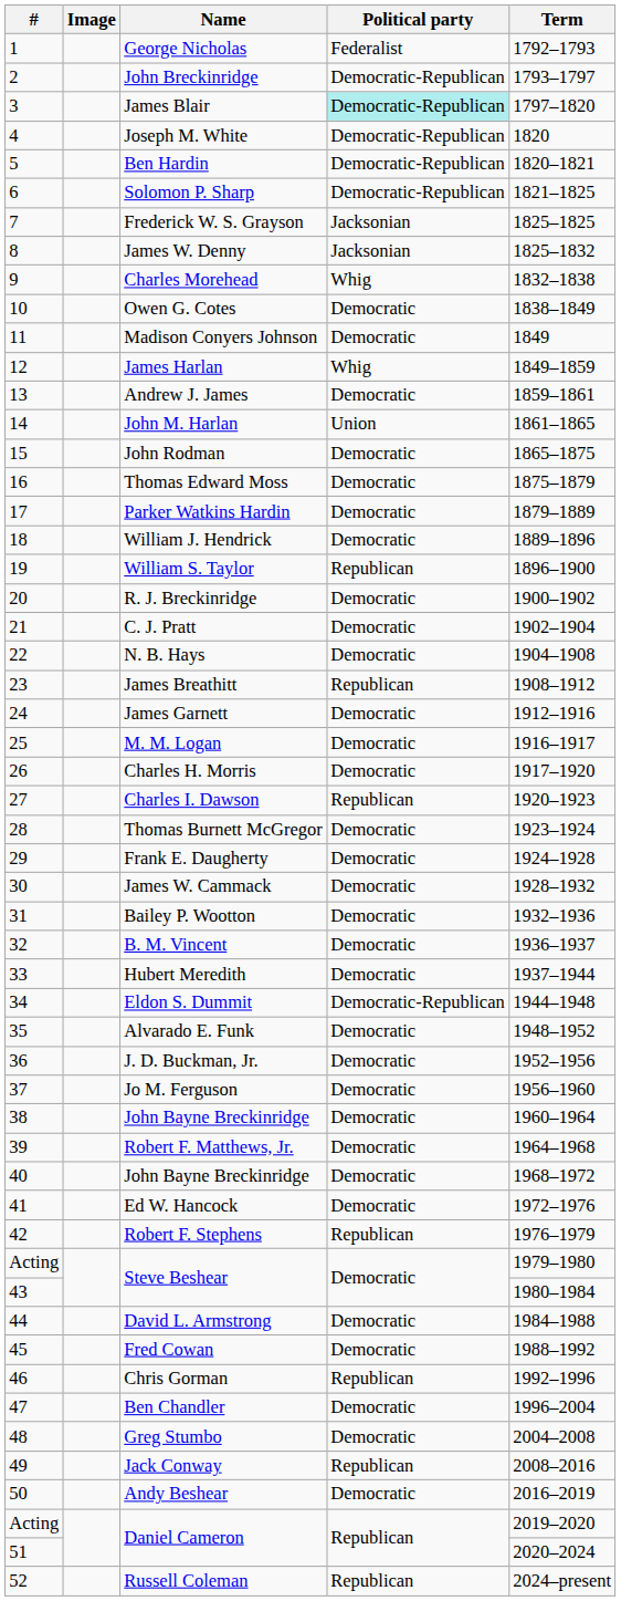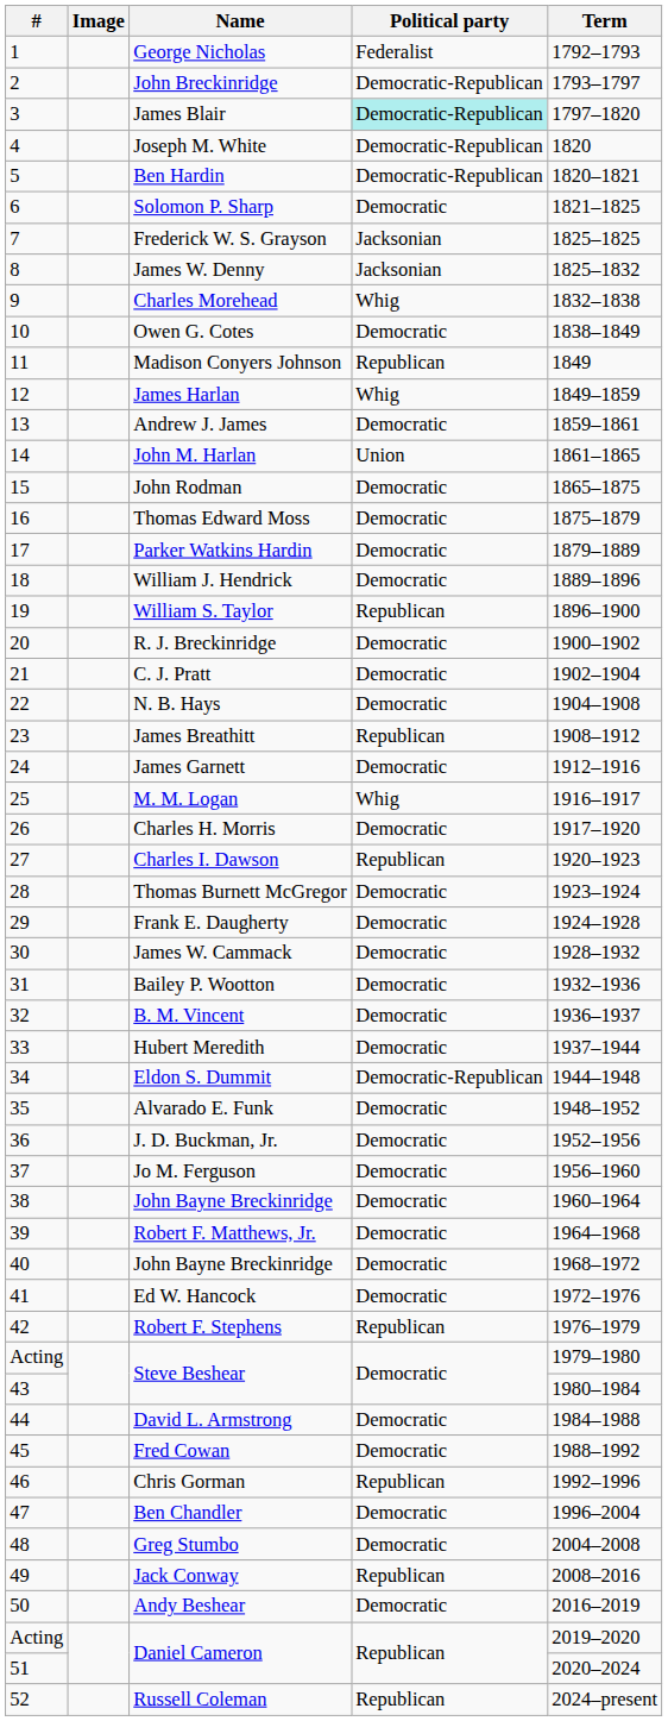 <table class="wikitable" border="1">
 <tr>
 <th>#</th>
 <th>Image</th>
 <th>Name</th>
 <th>Political party</th>
 <th>Term</th>
 </tr>
 <tr>
 <td>1</td>
 <td></td>
 <td><a href='#'>George Nicholas</a></td>
 <td>Federalist</td>
 <td>1792–1793</td>
 </tr>
 <tr>
 <td>2</td>
 <td></td>
 <td><a href='#'>John Breckinridge</a></td>
 <td>Democratic-Republican</td>
 <td>1793–1797</td>
 </tr>
 <tr>
 <td>3</td>
 <td></td>
 <td>James Blair</td>
 <td style="background: paleturquoise;">Democratic-Republican</td>
 <td>1797–1820</td>
 </tr>
 <tr>
 <td>4</td>
 <td></td>
 <td>Joseph M. White</td>
 <td>Democratic-Republican</td>
 <td>1820</td>
 </tr>
 <tr>
 <td>5</td>
 <td></td>
 <td><a href='#'>Ben Hardin</a></td>
 <td>Democratic-Republican</td>
 <td>1820–1821</td>
 </tr>
 <tr>
 <td>6</td>
 <td></td>
 <td><a href='#'>Solomon P. Sharp</a></td>
-<td>Democratic-Republican</td>
+<td>Democratic</td>
 <td>1821–1825</td>
 </tr>
 <tr>
 <td>7</td>
 <td></td>
 <td>Frederick W. S. Grayson</td>
 <td>Jacksonian</td>
 <td>1825–1825</td>
 </tr>
 <tr ->
 <td>8</td>
 <td></td>
 <td>James W. Denny</td>
 <td>Jacksonian</td>
 <td>1825–1832</td>
 </tr>
 <tr>
 <td>9</td>
 <td></td>
 <td><a href='#'>Charles Morehead</a></td>
 <td>Whig</td>
 <td>1832–1838</td>
 </tr>
 <tr>
 <td>10</td>
 <td></td>
 <td>Owen G. Cotes</td>
 <td>Democratic</td>
 <td>1838–1849</td>
 </tr>
 <tr>
 <td>11</td>
 <td></td>
 <td>Madison Conyers Johnson</td>
-<td>Democratic</td>
+<td>Republican</td>
 <td>1849</td>
 </tr>
 <tr>
 <td>12</td>
 <td></td>
 <td><a href='#'>James Harlan</a></td>
 <td>Whig</td>
 <td>1849–1859</td>
 </tr>
 <tr>
 <td>13</td>
 <td></td>
 <td>Andrew J. James</td>
 <td>Democratic</td>
 <td>1859–1861</td>
 </tr>
 <tr>
 <td>14</td>
 <td></td>
 <td><a href='#'>John M. Harlan</a></td>
 <td>Union</td>
 <td>1861–1865</td>
 </tr>
 <tr>
 <td>15</td>
 <td></td>
 <td>John Rodman</td>
 <td>Democratic</td>
 <td>1865–1875</td>
 </tr>
 <tr>
 <td>16</td>
 <td></td>
 <td>Thomas Edward Moss</td>
 <td>Democratic</td>
 <td>1875–1879</td>
 </tr>
 <tr>
 <td>17</td>
 <td></td>
 <td><a href='#'>Parker Watkins Hardin</a></td>
 <td>Democratic</td>
 <td>1879–1889</td>
 </tr>
 <tr>
 <td>18</td>
 <td></td>
 <td>William J. Hendrick</td>
 <td>Democratic</td>
 <td>1889–1896</td>
 </tr>
 <tr>
 <td>19</td>
 <td></td>
 <td><a href='#'>William S. Taylor</a></td>
 <td>Republican</td>
 <td>1896–1900</td>
 </tr>
 <tr>
 <td>20</td>
 <td></td>
 <td>R. J. Breckinridge</td>
 <td>Democratic</td>
 <td>1900–1902</td>
 </tr>
 <tr>
 <td>21</td>
 <td></td>
 <td>C. J. Pratt</td>
 <td>Democratic</td>
 <td>1902–1904</td>
 </tr>
 <tr>
 <td>22</td>
 <td></td>
 <td>N. B. Hays</td>
 <td>Democratic</td>
 <td>1904–1908</td>
 </tr>
 <tr>
 <td>23</td>
 <td></td>
 <td>James Breathitt</td>
 <td>Republican</td>
 <td>1908–1912</td>
 </tr>
 <tr>
 <td>24</td>
 <td></td>
 <td>James Garnett</td>
 <td>Democratic</td>
 <td>1912–1916</td>
 </tr>
 <tr>
 <td>25</td>
 <td></td>
 <td><a href='#'>M. M. Logan</a></td>
-<td>Democratic</td>
+<td>Whig</td>
 <td>1916–1917</td>
 </tr>
 <tr>
 <td>26</td>
 <td></td>
 <td>Charles H. Morris</td>
 <td>Democratic</td>
 <td>1917–1920</td>
 </tr>
 <tr>
 <td>27</td>
 <td></td>
 <td><a href='#'>Charles I. Dawson</a></td>
 <td>Republican</td>
 <td>1920–1923</td>
 </tr>
 <tr>
 <td>28</td>
 <td></td>
 <td>Thomas Burnett McGregor</td>
 <td>Democratic</td>
 <td>1923–1924</td>
 </tr>
 <tr>
 <td>29</td>
 <td></td>
 <td>Frank E. Daugherty</td>
 <td>Democratic</td>
 <td>1924–1928</td>
 </tr>
 <tr>
 <td>30</td>
 <td></td>
 <td>James W. Cammack</td>
 <td>Democratic</td>
 <td>1928–1932</td>
 </tr>
 <tr>
 <td>31</td>
 <td></td>
 <td>Bailey P. Wootton</td>
 <td>Democratic</td>
 <td>1932–1936</td>
 </tr>
 <tr>
 <td>32</td>
 <td></td>
 <td><a href='#'>B. M. Vincent</a></td>
 <td>Democratic</td>
 <td>1936–1937</td>
 </tr>
 <tr>
 <td>33</td>
 <td></td>
 <td>Hubert Meredith</td>
 <td>Democratic</td>
 <td>1937–1944</td>
 </tr>
 <tr>
 <td>34</td>
 <td></td>
 <td><a href='#'>Eldon S. Dummit</a></td>
 <td>Democratic-Republican</td>
 <td>1944–1948</td>
 </tr>
 <tr>
 <td>35</td>
 <td></td>
 <td>Alvarado E. Funk</td>
 <td>Democratic</td>
 <td>1948–1952</td>
 </tr>
 <tr>
 <td>36</td>
 <td></td>
 <td>J. D. Buckman, Jr.</td>
 <td>Democratic</td>
 <td>1952–1956</td>
 </tr>
 <tr>
 <td>37</td>
 <td></td>
 <td>Jo M. Ferguson</td>
 <td>Democratic</td>
 <td>1956–1960</td>
 </tr>
 <tr>
 <td>38</td>
 <td></td>
 <td><a href='#'>John Bayne Breckinridge</a></td>
 <td>Democratic</td>
 <td>1960–1964</td>
 </tr>
 <tr>
 <td>39</td>
 <td></td>
 <td><a href='#'>Robert F. Matthews, Jr.</a></td>
 <td>Democratic</td>
 <td>1964–1968</td>
 </tr>
 <tr>
 <td>40</td>
 <td></td>
 <td>John Bayne Breckinridge</td>
 <td>Democratic</td>
 <td>1968–1972</td>
 </tr>
 <tr>
 <td>41</td>
 <td></td>
 <td>Ed W. Hancock</td>
 <td>Democratic</td>
 <td>1972–1976</td>
 </tr>
 <tr>
 <td>42</td>
 <td></td>
 <td><a href='#'>Robert F. Stephens</a></td>
 <td>Republican</td>
 <td>1976–1979</td>
 </tr>
 <tr>
 <td>Acting</td>
 <td rowspan=2></td>
 <td rowspan=2><a href='#'>Steve Beshear</a></td>
 <td rowspan=2>Democratic</td>
 <td>1979–1980</td>
 </tr>
 <tr>
 <td>43</td>
 <td>1980–1984</td>
 </tr>
 <tr>
 <td>44</td>
 <td></td>
 <td><a href='#'>David L. Armstrong</a></td>
 <td>Democratic</td>
 <td>1984–1988</td>
 </tr>
 <tr>
 <td>45</td>
 <td></td>
 <td><a href='#'>Fred Cowan</a></td>
 <td>Democratic</td>
 <td>1988–1992</td>
 </tr>
 <tr>
 <td>46</td>
 <td></td>
 <td>Chris Gorman</td>
 <td>Republican</td>
 <td>1992–1996</td>
 </tr>
 <tr>
 <td>47</td>
 <td></td>
 <td><a href='#'>Ben Chandler</a></td>
 <td>Democratic</td>
 <td>1996–2004</td>
 </tr>
 <tr>
 <td>48</td>
 <td></td>
 <td><a href='#'>Greg Stumbo</a></td>
 <td>Democratic</td>
 <td>2004–2008</td>
 </tr>
 <tr>
 <td>49</td>
 <td></td>
 <td><a href='#'>Jack Conway</a></td>
 <td>Republican</td>
 <td>2008–2016</td>
 </tr>
 <tr>
 <td>50</td>
 <td></td>
 <td><a href='#'>Andy Beshear</a></td>
 <td>Democratic</td>
 <td>2016–2019</td>
 </tr>
 <tr>
 <td>Acting</td>
 <td rowspan=2></td>
 <td rowspan=2><a href='#'>Daniel Cameron</a></td>
 <td rowspan=2>Republican</td>
 <td>2019–2020</td>
 </tr>
 <tr>
 <td>51</td>
 <td>2020–2024</td>
 </tr>
 <tr>
 <td>52</td>
 <td></td>
 <td><a href='#'>Russell Coleman</a></td>
 <td>Republican</td>
 <td>2024–present</td>
 </tr>
 </table>
